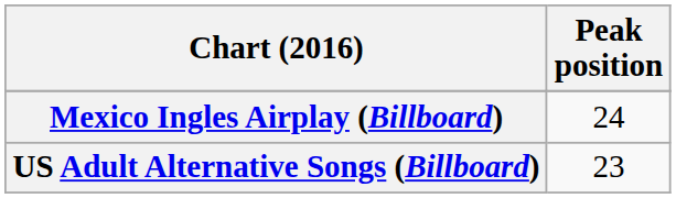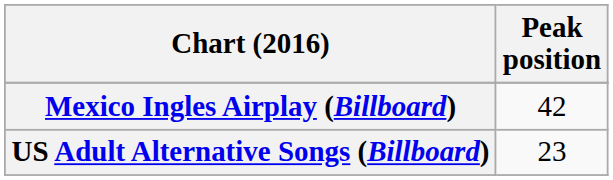 <table class="wikitable sortable plainrowheaders" style="text-align:center">
 <tr>
 <th scope="col">Chart (2016)</th>
 <th scope="col">Peak<br> position</th>
 </tr>
 <tr>
 </tr>
 <tr>
 </tr>
 <tr>
 </tr>
 <tr>
 <th scope="row"><a href='#'>Mexico Ingles Airplay</a> (<em><a href='#'>Billboard</a></em>)</th>
-<td>24</td>
+<td>42</td>
 </tr>
 <tr>
 <th scope="row">US <a href='#'>Adult Alternative Songs</a> (<em><a href='#'>Billboard</a></em>)</th>
 <td>23</td>
 </tr>
 </table>
